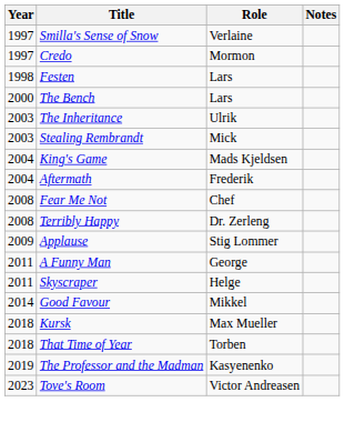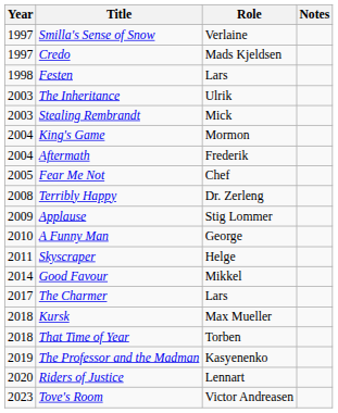 <table class="wikitable sortable">
 <tr>
 <th>Year</th>
 <th>Title</th>
 <th>Role</th>
 <th class="unsortable">Notes</th>
 </tr>
 <tr>
 <td>1997</td>
 <td><em><a href='#'>Smilla's Sense of Snow</a></em></td>
 <td>Verlaine</td>
 <td></td>
 </tr>
 <tr>
 <td>1997</td>
 <td><em><a href='#'>Credo</a></em></td>
-<td>Mormon</td>
+<td>Mads Kjeldsen</td>
 <td></td>
 </tr>
 <tr>
 <td>1998</td>
 <td><em><a href='#'>Festen</a></em></td>
-<td>Lars</td>
-<td></td>
-</tr>
-<tr>
-<td>2000</td>
-<td><em><a href='#'>The Bench</a></em></td>
 <td>Lars</td>
 <td></td>
 </tr>
 <tr>
 <td>2003</td>
 <td><em><a href='#'>The Inheritance</a></em></td>
 <td>Ulrik</td>
 <td></td>
 </tr>
 <tr>
 <td>2003</td>
 <td><em><a href='#'>Stealing Rembrandt</a></em></td>
 <td>Mick</td>
 <td></td>
 </tr>
 <tr>
 <td>2004</td>
 <td><em><a href='#'>King's Game</a></em></td>
-<td>Mads Kjeldsen</td>
+<td>Mormon</td>
 <td></td>
 </tr>
 <tr>
 <td>2004</td>
 <td><em><a href='#'>Aftermath</a></em></td>
 <td>Frederik</td>
 <td></td>
 </tr>
 <tr>
-<td>2008</td>
+<td>2005</td>
 <td><em><a href='#'>Fear Me Not</a></em></td>
 <td>Chef</td>
 <td></td>
 </tr>
 <tr>
 <td>2008</td>
 <td><em><a href='#'>Terribly Happy</a></em></td>
 <td>Dr. Zerleng</td>
 <td></td>
 </tr>
 <tr>
 <td>2009</td>
 <td><em><a href='#'>Applause</a></em></td>
 <td>Stig Lommer</td>
 <td></td>
 </tr>
 <tr>
-<td>2011</td>
+<td>2010</td>
 <td><em><a href='#'>A Funny Man</a></em></td>
 <td>George</td>
 <td></td>
 </tr>
 <tr>
 <td>2011</td>
 <td><em><a href='#'>Skyscraper</a></em></td>
 <td>Helge</td>
 <td></td>
 </tr>
 <tr>
 <td>2014</td>
 <td><em><a href='#'>Good Favour</a></em></td>
 <td>Mikkel</td>
+<td></td>
+</tr>
+<tr>
+<td>2017</td>
+<td><em><a href='#'>The Charmer</a></em></td>
+<td>Lars</td>
 <td></td>
 </tr>
 <tr>
 <td>2018</td>
 <td><em><a href='#'>Kursk</a></em></td>
 <td>Max Mueller</td>
 <td></td>
 </tr>
 <tr>
 <td>2018</td>
 <td><em><a href='#'>That Time of Year</a></em></td>
 <td>Torben</td>
 <td></td>
 </tr>
 <tr>
 <td>2019</td>
 <td><em><a href='#'>The Professor and the Madman</a></em></td>
 <td>Kasyenenko</td>
 <td></td>
 </tr>
 <tr>
+<td>2020</td>
+<td><em><a href='#'>Riders of Justice</a></em></td>
+<td>Lennart</td>
+<td></td>
+</tr>
+<tr>
 <td>2023</td>
 <td><em><a href='#'>Tove's Room</a></em></td>
 <td>Victor Andreasen</td>
 <td></td>
 </tr>
 </table>
